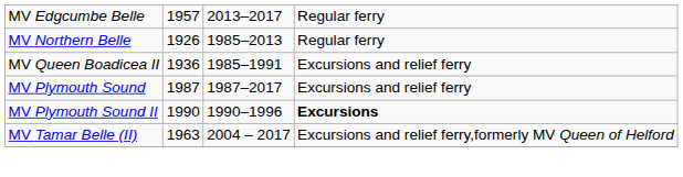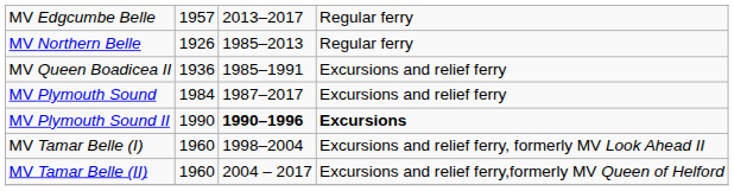 <table class="wikitable">
 <tr>
 <td>MV <em>Edgcumbe Belle</em></td>
 <td>1957</td>
 <td>2013–2017</td>
 <td>Regular ferry</td>
 </tr>
 <tr>
 <td><a href='#'>MV <em>Northern Belle</em></a></td>
 <td>1926</td>
 <td>1985–2013</td>
 <td>Regular ferry</td>
 </tr>
 <tr>
 <td>MV <em>Queen Boadicea II</em></td>
 <td>1936</td>
 <td>1985–1991</td>
 <td>Excursions and relief ferry</td>
 </tr>
 <tr>
 <td><a href='#'>MV <em>Plymouth Sound</em></a></td>
-<td>1987</td>
+<td>1984</td>
 <td>1987–2017</td>
 <td>Excursions and relief ferry</td>
 </tr>
 <tr>
 <td><a href='#'>MV <em>Plymouth Sound II</em></a></td>
 <td>1990</td>
-<td>1990–1996</td>
+<td><strong>1990–1996</strong></td>
 <td><strong>Excursions</strong></td>
 </tr>
 <tr>
+<td>MV <em>Tamar Belle (I)</em></td>
+<td>1960</td>
+<td>1998–2004</td>
+<td>Excursions and relief ferry, formerly MV <em>Look Ahead II</em></td>
+</tr>
+<tr>
 <td><a href='#'>MV <em>Tamar Belle (II)</em></a></td>
-<td>1963</td>
+<td>1960</td>
 <td>2004 – 2017</td>
 <td>Excursions and relief ferry,formerly MV <em>Queen of Helford</em></td>
 </tr>
 <tr>
 </tr>
 </table>
